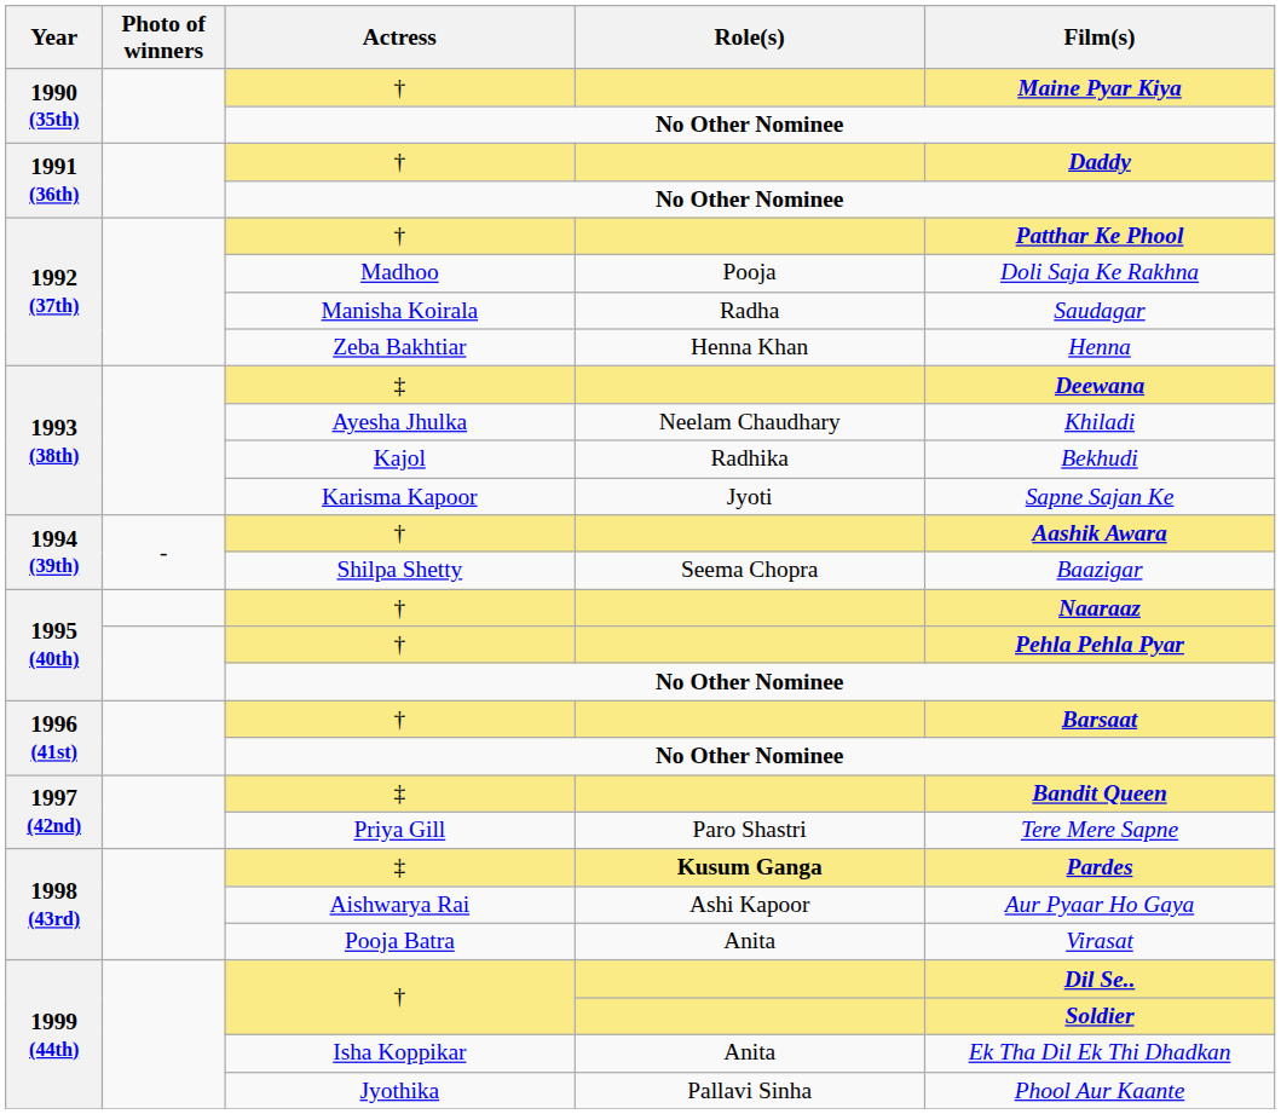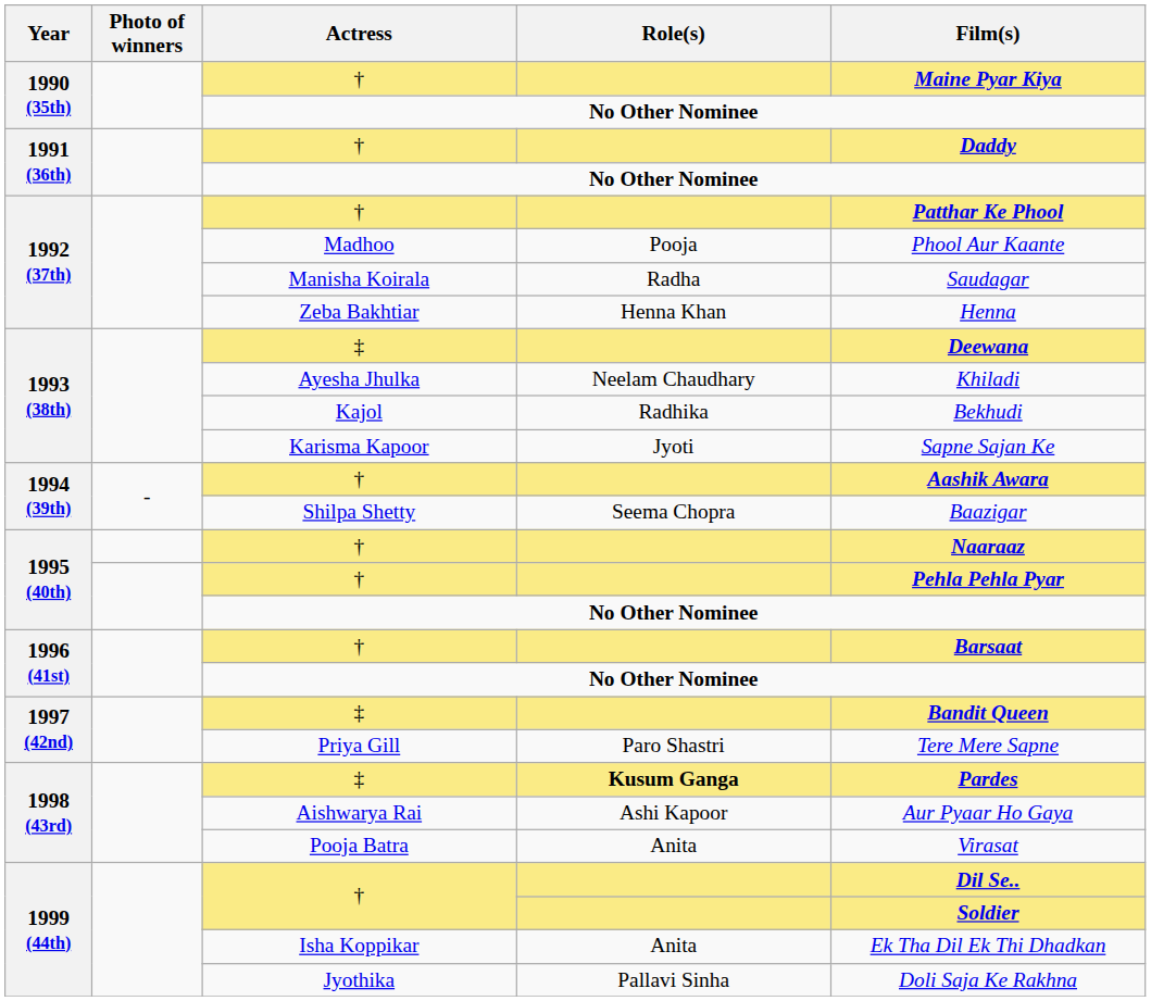 <table class="wikitable sortable" style="text-align:center;">
 <tr>
 <th scope="col" style="width:3%; text-align:center;">Year</th>
 <th scope="col" style="width:3%; text-align:center;">Photo of winners</th>
 <th scope="col" style="width:15%;text-align:center;">Actress</th>
 <th scope="col" style="width:15%;text-align:center;">Role(s)</th>
 <th scope="col" style="width:15%;text-align:center;">Film(s)</th>
 </tr>
 <tr>
 <th scope="row" rowspan=2 style="text-align:center">1990 <br><small><a href='#'>(35th)</a> </small></th>
 <td rowspan="2"></td>
 <td style="background:#FAEB86;"><strong></strong> †</td>
 <td style="background:#FAEB86;"><strong></strong></td>
 <td style="background:#FAEB86;"><strong><em><a href='#'>Maine Pyar Kiya</a></em></strong></td>
 </tr>
 <tr>
 <td colspan =3 style="text-align:center"><strong>No Other Nominee</strong></td>
 </tr>
 <tr>
 <th scope="row" rowspan=2 style="text-align:center">1991 <br><small><a href='#'>(36th)</a> </small></th>
 <td rowspan="2"></td>
 <td style="background:#FAEB86;"><strong></strong> †</td>
 <td style="background:#FAEB86;"><strong></strong></td>
 <td style="background:#FAEB86;"><strong><em><a href='#'>Daddy</a></em></strong></td>
 </tr>
 <tr>
 <td colspan =3 style="text-align:center"><strong>No Other Nominee</strong></td>
 </tr>
 <tr>
 <th scope="row" rowspan=4 style="text-align:center">1992 <br><small><a href='#'>(37th)</a> </small></th>
 <td rowspan="4"></td>
 <td style="background:#FAEB86;"><strong></strong> †</td>
 <td style="background:#FAEB86;"><strong></strong></td>
 <td style="background:#FAEB86;"><strong><em><a href='#'>Patthar Ke Phool</a></em></strong></td>
 </tr>
 <tr>
 <td><a href='#'>Madhoo</a></td>
 <td>Pooja</td>
-<td><em><a href='#'>Doli Saja Ke Rakhna</a></em></td>
+<td><em><a href='#'>Phool Aur Kaante</a></em></td>
 </tr>
 <tr>
 <td><a href='#'>Manisha Koirala</a></td>
 <td>Radha</td>
 <td><em><a href='#'>Saudagar</a></em></td>
 </tr>
 <tr>
 <td><a href='#'>Zeba Bakhtiar</a></td>
 <td>Henna Khan</td>
 <td><em><a href='#'>Henna</a></em></td>
 </tr>
 <tr>
 <th scope="row" rowspan=4 style="text-align:center">1993 <br><small><a href='#'>(38th)</a> </small></th>
 <td rowspan="4"></td>
 <td style="background:#FAEB86;"><strong></strong> ‡</td>
 <td style="background:#FAEB86;"><strong></strong></td>
 <td style="background:#FAEB86;"><strong><em><a href='#'>Deewana</a></em></strong></td>
 </tr>
 <tr>
 <td rowspan="1"><a href='#'>Ayesha Jhulka</a></td>
 <td>Neelam Chaudhary</td>
 <td><em><a href='#'>Khiladi</a></em></td>
 </tr>
 <tr>
 <td><a href='#'>Kajol</a></td>
 <td>Radhika</td>
 <td><em><a href='#'>Bekhudi</a></em></td>
 </tr>
 <tr>
 <td><a href='#'>Karisma Kapoor</a></td>
 <td>Jyoti</td>
 <td><em><a href='#'>Sapne Sajan Ke</a></em></td>
 </tr>
 <tr>
 <th scope="row" rowspan=2 style="text-align:center">1994 <br><small><a href='#'>(39th)</a> </small></th>
 <td rowspan="2">-</td>
 <td style="background:#FAEB86;"><strong></strong> †</td>
 <td style="background:#FAEB86;"><strong></strong></td>
 <td style="background:#FAEB86;"><strong><em><a href='#'>Aashik Awara</a></em></strong></td>
 </tr>
 <tr>
 <td><a href='#'>Shilpa Shetty</a></td>
 <td>Seema Chopra</td>
 <td><em><a href='#'>Baazigar</a></em></td>
 </tr>
 <tr>
 <th scope="row" rowspan=3 style="text-align:center">1995 <br><small><a href='#'>(40th)</a> </small></th>
 <td></td>
 <td style="background:#FAEB86;"><strong></strong> †</td>
 <td style="background:#FAEB86;"><strong></strong></td>
 <td style="background:#FAEB86;"><strong><em><a href='#'>Naaraaz</a></em></strong></td>
 </tr>
 <tr>
 <td rowspan="2"></td>
 <td style="background:#FAEB86;"><strong></strong> †</td>
 <td style="background:#FAEB86;"><strong></strong></td>
 <td style="background:#FAEB86;"><strong><em><a href='#'>Pehla Pehla Pyar</a></em></strong></td>
 </tr>
 <tr>
 <td colspan="3" style="text-align:center"><strong>No Other Nominee</strong></td>
 </tr>
 <tr>
 <th scope="row" rowspan=2 style="text-align:center">1996 <br><small><a href='#'>(41st)</a> </small></th>
 <td rowspan="2"></td>
 <td style="background:#FAEB86;"><strong></strong> †</td>
 <td style="background:#FAEB86;"><strong></strong></td>
 <td style="background:#FAEB86;"><strong><em><a href='#'>Barsaat</a></em></strong></td>
 </tr>
 <tr>
 <td colspan =3 style="text-align:center"><strong>No Other Nominee</strong></td>
 </tr>
 <tr>
 <th scope="row" rowspan=2 style="text-align:center">1997 <br><small><a href='#'>(42nd)</a> </small></th>
 <td rowspan="2"></td>
 <td style="background:#FAEB86;"><strong></strong> ‡</td>
 <td style="background:#FAEB86;"><strong></strong></td>
 <td style="background:#FAEB86;"><strong><em><a href='#'>Bandit Queen</a></em></strong></td>
 </tr>
 <tr>
 <td><a href='#'>Priya Gill</a></td>
 <td>Paro Shastri</td>
 <td><em><a href='#'>Tere Mere Sapne</a></em></td>
 </tr>
 <tr>
 <th scope="row" rowspan=3 style="text-align:center">1998 <br><small><a href='#'>(43rd)</a> </small></th>
 <td rowspan="3"></td>
 <td style="background:#FAEB86;"><strong></strong> ‡</td>
 <td style="background:#FAEB86;"><strong>Kusum Ganga</strong></td>
 <td style="background:#FAEB86;"><strong><em><a href='#'>Pardes</a></em></strong></td>
 </tr>
 <tr>
 <td><a href='#'>Aishwarya Rai</a></td>
 <td>Ashi Kapoor</td>
 <td><em><a href='#'>Aur Pyaar Ho Gaya</a></em></td>
 </tr>
 <tr>
 <td><a href='#'>Pooja Batra</a></td>
 <td>Anita</td>
 <td><em><a href='#'>Virasat</a></em></td>
 </tr>
 <tr>
 <th scope="row" rowspan=4 style="text-align:center">1999 <br><small><a href='#'>(44th)</a> </small></th>
 <td rowspan="4"></td>
 <td rowspan="2" style="background:#FAEB86;"><strong></strong> †</td>
 <td style="background:#FAEB86;"><strong></strong></td>
 <td style="background:#FAEB86;"><strong><em><a href='#'>Dil Se..</a></em></strong></td>
 </tr>
 <tr>
 <td style="background:#FAEB86;"><strong></strong></td>
 <td style="background:#FAEB86;"><strong><em><a href='#'>Soldier</a></em></strong></td>
 </tr>
 <tr>
 <td><a href='#'>Isha Koppikar</a></td>
 <td>Anita</td>
 <td><em><a href='#'>Ek Tha Dil Ek Thi Dhadkan</a></em></td>
 </tr>
 <tr>
 <td><a href='#'>Jyothika</a></td>
 <td>Pallavi Sinha</td>
-<td><em><a href='#'>Phool Aur Kaante</a></em></td>
+<td><em><a href='#'>Doli Saja Ke Rakhna</a></em></td>
 </tr>
 </table>
